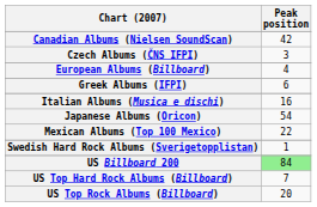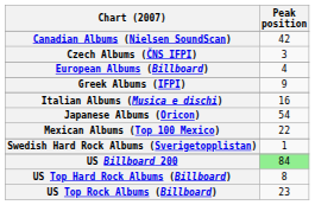 <table class="wikitable sortable plainrowheaders" style="text-align:center">
 <tr>
 <th scope="col">Chart (2007)</th>
 <th scope="col">Peak<br>position</th>
 </tr>
 <tr>
 </tr>
 <tr>
 </tr>
 <tr>
 </tr>
 <tr>
 </tr>
 <tr>
 <th scope="row"><a href='#'>Canadian Albums</a> (<a href='#'>Nielsen SoundScan</a>)</th>
 <td>42</td>
 </tr>
 <tr>
 <th scope="row">Czech Albums (<a href='#'>ČNS IFPI</a>)</th>
 <td>3</td>
 </tr>
 <tr>
 </tr>
 <tr>
 </tr>
 <tr>
 <th scope="row"><a href='#'>European Albums</a> (<em><a href='#'>Billboard</a></em>)</th>
 <td>4</td>
 </tr>
 <tr>
 </tr>
 <tr>
 </tr>
 <tr>
 </tr>
 <tr>
 <th scope="row">Greek Albums (<a href='#'>IFPI</a>)</th>
-<td>6</td>
+<td>9</td>
 </tr>
 <tr>
 </tr>
 <tr>
 </tr>
 <tr>
 </tr>
 <tr>
 <th scope="row">Italian Albums (<em><a href='#'>Musica e dischi</a></em>)</th>
 <td>16</td>
 </tr>
 <tr>
 <th scope="row">Japanese Albums (<a href='#'>Oricon</a>)</th>
 <td>54</td>
 </tr>
 <tr>
 <th scope="row">Mexican Albums (<a href='#'>Top 100 Mexico</a>)</th>
 <td>22</td>
 </tr>
 <tr>
 </tr>
 <tr>
 </tr>
 <tr>
 </tr>
 <tr>
 </tr>
 <tr>
 </tr>
 <tr>
 <th scope="row">Swedish Hard Rock Albums (<a href='#'>Sverigetopplistan</a>)</th>
 <td>1</td>
 </tr>
 <tr>
 </tr>
 <tr>
 </tr>
 <tr>
 </tr>
 <tr>
 <th scope="row">US <a href='#'><em>Billboard</em> 200</a></th>
 <td style="background: lightgreen;">84</td>
 </tr>
 <tr>
 <th scope="row">US <a href='#'>Top Hard Rock Albums</a> (<em><a href='#'>Billboard</a></em>)</th>
-<td>7</td>
+<td>8</td>
 </tr>
 <tr>
 <th scope="row">US <a href='#'>Top Rock Albums</a> (<em><a href='#'>Billboard</a></em>)</th>
-<td>20</td>
+<td>23</td>
 </tr>
 </table>
